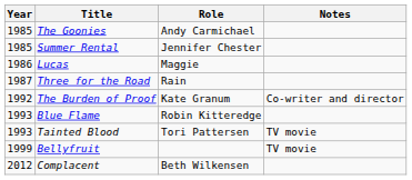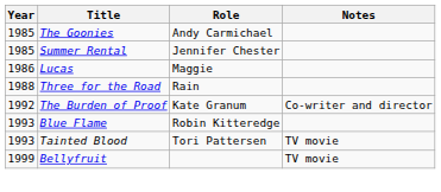 <table class="wikitable sortable">
 <tr>
 <th>Year</th>
 <th>Title</th>
 <th>Role</th>
 <th class="unsortable">Notes</th>
 </tr>
 <tr>
 <td>1985</td>
 <td><em><a href='#'>The Goonies</a></em></td>
 <td>Andy Carmichael</td>
 <td></td>
 </tr>
 <tr>
 <td>1985</td>
 <td><em><a href='#'>Summer Rental</a></em></td>
 <td>Jennifer Chester</td>
 <td></td>
 </tr>
 <tr>
 <td>1986</td>
 <td><em><a href='#'>Lucas</a></em></td>
 <td>Maggie</td>
 <td></td>
 </tr>
 <tr>
-<td>1987</td>
+<td>1988</td>
 <td><em><a href='#'>Three for the Road</a></em></td>
 <td>Rain</td>
 <td></td>
 </tr>
 <tr>
 <td>1992</td>
 <td><em><a href='#'>The Burden of Proof</a></em></td>
 <td>Kate Granum</td>
 <td>Co-writer and director</td>
 </tr>
 <tr>
 <td>1993</td>
 <td><em><a href='#'>Blue Flame</a></em></td>
 <td>Robin Kitteredge</td>
 <td></td>
 </tr>
 <tr>
 <td>1993</td>
 <td><em>Tainted Blood</em></td>
 <td>Tori Pattersen</td>
 <td>TV movie</td>
 </tr>
 <tr>
 <td>1999</td>
 <td><em><a href='#'>Bellyfruit</a></em></td>
 <td></td>
 <td>TV movie</td>
 </tr>
-<tr>
-<td>2012</td>
-<td><em>Complacent</em></td>
-<td>Beth Wilkensen</td>
-<td></td>
-</tr>
 </table>
